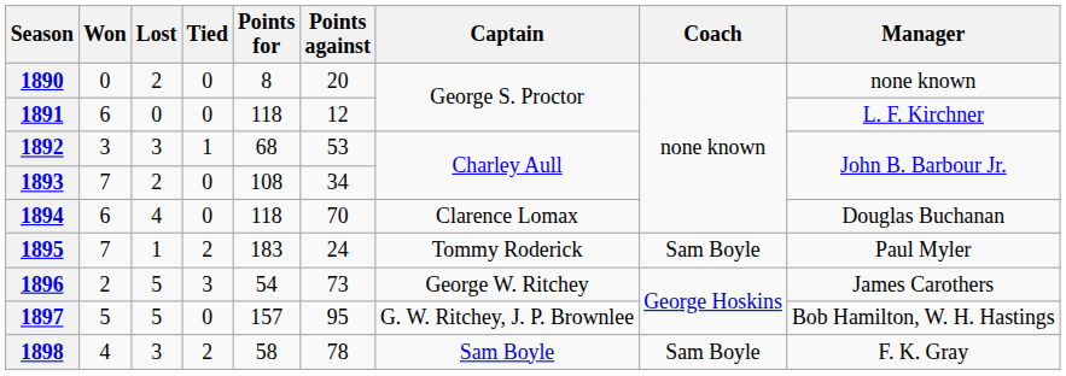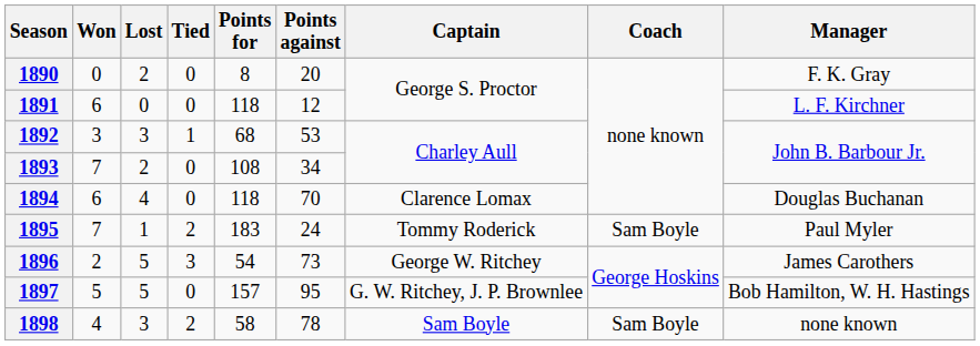 <table class="wikitable" style="text-align:center">
 <tr>
 <th>Season</th>
 <th>Won</th>
 <th>Lost</th>
 <th>Tied</th>
 <th>Points<br>for</th>
 <th>Points<br>against</th>
 <th>Captain</th>
 <th>Coach</th>
 <th>Manager</th>
 </tr>
 <tr>
 <th><a href='#'>1890</a></th>
 <td>0</td>
 <td>2</td>
 <td>0</td>
 <td>8</td>
 <td>20</td>
 <td rowspan=2>George S. Proctor</td>
 <td rowspan=5>none known</td>
-<td>none known</td>
+<td>F. K. Gray</td>
 </tr>
 <tr>
 <th><a href='#'>1891</a></th>
 <td>6</td>
 <td>0</td>
 <td>0</td>
 <td>118</td>
 <td>12</td>
 <td><a href='#'>L. F. Kirchner</a></td>
 </tr>
 <tr>
 <th><a href='#'>1892</a></th>
 <td>3</td>
 <td>3</td>
 <td>1</td>
 <td>68</td>
 <td>53</td>
 <td rowspan=2><a href='#'>Charley Aull</a></td>
 <td rowspan=2><a href='#'>John B. Barbour Jr.</a></td>
 </tr>
 <tr>
 <th><a href='#'>1893</a></th>
 <td>7</td>
 <td>2</td>
 <td>0</td>
 <td>108</td>
 <td>34</td>
 </tr>
 <tr>
 <th><a href='#'>1894</a></th>
 <td>6</td>
 <td>4</td>
 <td>0</td>
 <td>118</td>
 <td>70</td>
 <td>Clarence Lomax</td>
 <td>Douglas Buchanan</td>
 </tr>
 <tr>
 <th><a href='#'>1895</a></th>
 <td>7</td>
 <td>1</td>
 <td>2</td>
 <td>183</td>
 <td>24</td>
 <td>Tommy Roderick</td>
 <td>Sam Boyle</td>
 <td>Paul Myler</td>
 </tr>
 <tr>
 <th><a href='#'>1896</a></th>
 <td>2</td>
 <td>5</td>
 <td>3</td>
 <td>54</td>
 <td>73</td>
 <td>George W. Ritchey</td>
 <td rowspan=2><a href='#'>George Hoskins</a></td>
 <td>James Carothers</td>
 </tr>
 <tr>
 <th><a href='#'>1897</a></th>
 <td>5</td>
 <td>5</td>
 <td>0</td>
 <td>157</td>
 <td>95</td>
 <td>G. W. Ritchey, J. P. Brownlee</td>
 <td>Bob Hamilton, W. H. Hastings</td>
 </tr>
 <tr>
 <th><a href='#'>1898</a></th>
 <td>4</td>
 <td>3</td>
 <td>2</td>
 <td>58</td>
 <td>78</td>
 <td><a href='#'>Sam Boyle</a></td>
 <td>Sam Boyle</td>
-<td>F. K. Gray</td>
+<td>none known</td>
 </tr>
 </table>
